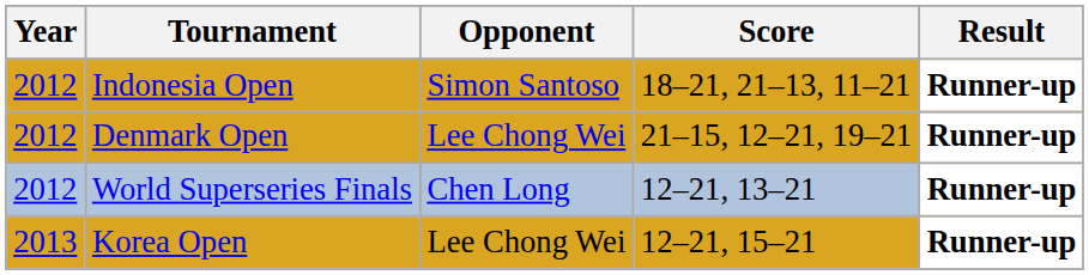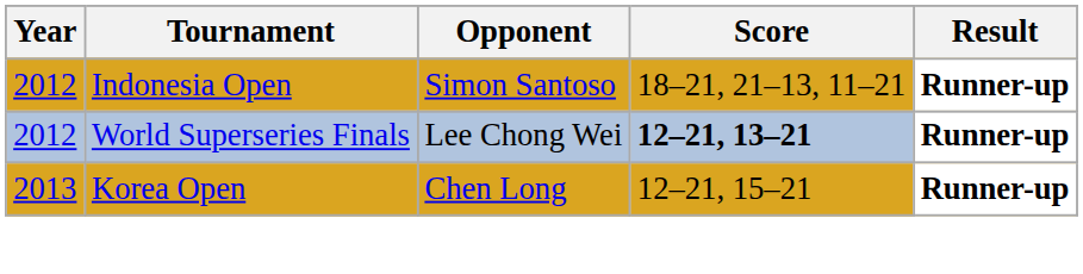 <table class="sortable wikitable" style="font-size: 90%;">
 <tr>
 <th>Year</th>
 <th>Tournament</th>
 <th>Opponent</th>
 <th>Score</th>
 <th>Result</th>
 </tr>
 <tr style="background:#DAA520">
 <td align="center"><a href='#'>2012</a></td>
 <td align="left"><a href='#'>Indonesia Open</a></td>
 <td align="left"> <a href='#'>Simon Santoso</a></td>
 <td align="left">18–21, 21–13, 11–21</td>
 <td style="text-align:left; background:white"> <strong>Runner-up</strong></td>
 </tr>
-<tr style="background:#DAA520">
-<td align="center"><a href='#'>2012</a></td>
-<td align="left"><a href='#'>Denmark Open</a></td>
-<td align="left"> <a href='#'>Lee Chong Wei</a></td>
-<td align="left">21–15, 12–21, 19–21</td>
-<td style="text-align:left; background:white"> <strong>Runner-up</strong></td>
-</tr>
 <tr style="background:#B0C4DE">
 <td align="center"><a href='#'>2012</a></td>
 <td align="left"><a href='#'>World Superseries Finals</a></td>
-<td align="left"> <a href='#'>Chen Long</a></td>
-<td align="left">12–21, 13–21</td>
+<td align="left"> Lee Chong Wei</td>
+<td align="left"><strong>12–21, 13–21</strong></td>
 <td style="text-align:left; background:white"> <strong>Runner-up</strong></td>
 </tr>
 <tr style="background:#DAA520">
 <td align="center"><a href='#'>2013</a></td>
 <td align="left"><a href='#'>Korea Open</a></td>
-<td align="left"> Lee Chong Wei</td>
+<td align="left"> <a href='#'>Chen Long</a></td>
 <td align="left">12–21, 15–21</td>
 <td style="text-align:left; background:white"> <strong>Runner-up</strong></td>
 </tr>
 </table>
